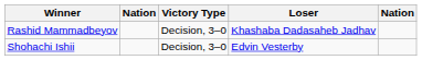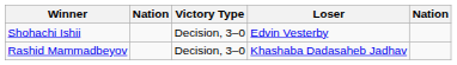 <table class="wikitable sortable" style="text-align:left;">
 <tr>
 <th>Winner</th>
 <th>Nation</th>
 <th>Victory Type</th>
 <th>Loser</th>
 <th>Nation</th>
 </tr>
 <tr>
+<td><a href='#'>Shohachi Ishii</a></td>
+<td></td>
+<td>Decision, 3–0</td>
+<td><a href='#'>Edvin Vesterby</a></td>
+<td></td>
+</tr>
+<tr>
 <td><a href='#'>Rashid Mammadbeyov</a></td>
 <td></td>
 <td>Decision, 3–0</td>
 <td><a href='#'>Khashaba Dadasaheb Jadhav</a></td>
 <td></td>
 </tr>
-<tr>
-<td><a href='#'>Shohachi Ishii</a></td>
-<td></td>
-<td>Decision, 3–0</td>
-<td><a href='#'>Edvin Vesterby</a></td>
-<td></td>
-</tr>
 </table>
